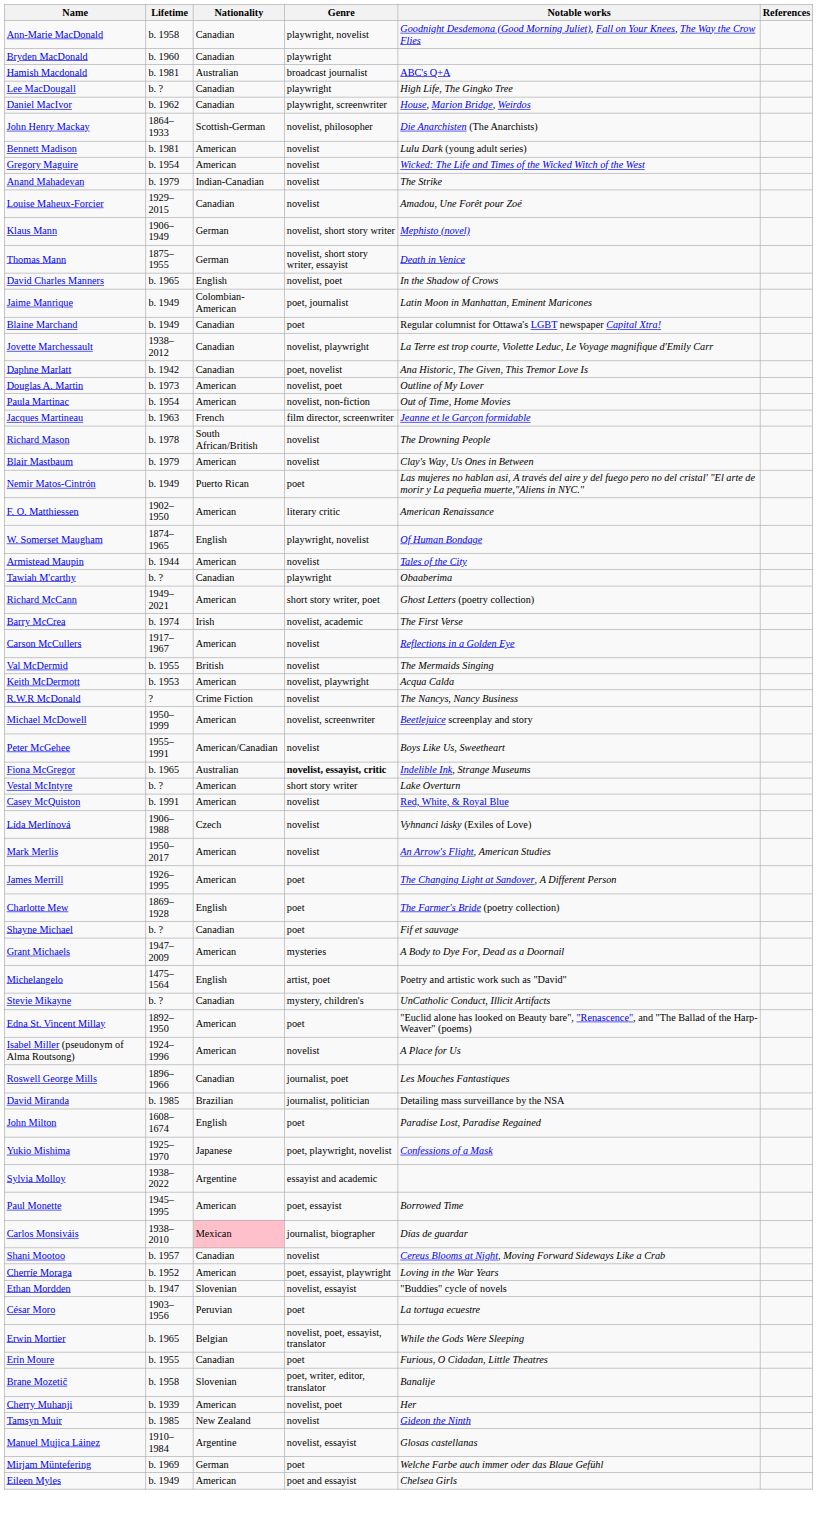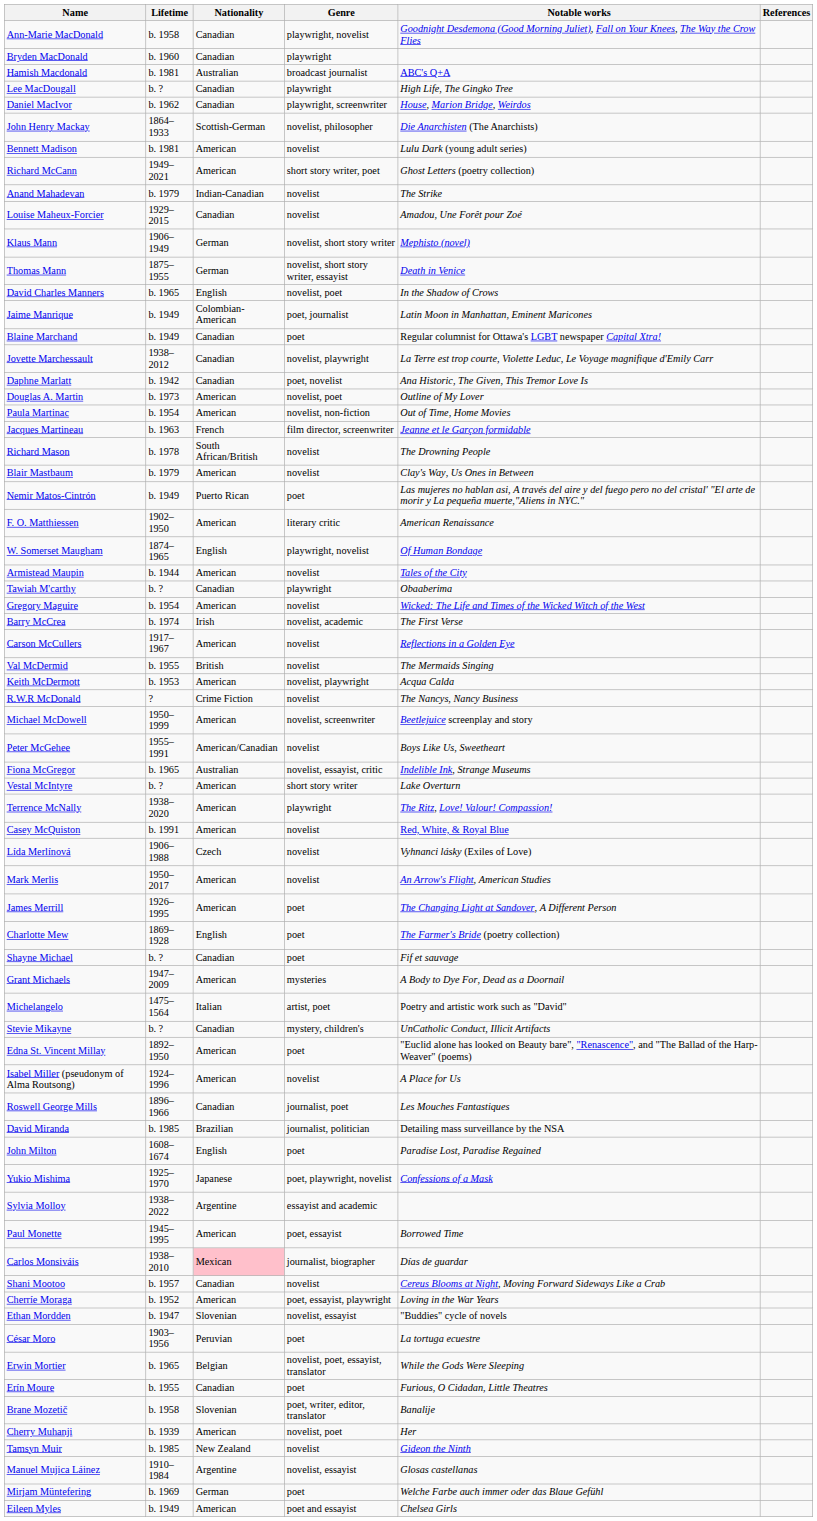 <table class="wikitable" style="width:100%;">
 <tr>
 <th>Name</th>
 <th>Lifetime</th>
 <th>Nationality</th>
 <th>Genre</th>
 <th>Notable works</th>
 <th>References</th>
 </tr>
 <tr>
 <td><a href='#'>Ann-Marie MacDonald</a></td>
 <td>b. 1958</td>
 <td>Canadian</td>
 <td>playwright, novelist</td>
 <td><em><a href='#'>Goodnight Desdemona (Good Morning Juliet)</a></em>, <em><a href='#'>Fall on Your Knees</a></em>, <em><a href='#'>The Way the Crow Flies</a></em></td>
 <td></td>
 </tr>
 <tr>
 <td><a href='#'>Bryden MacDonald</a></td>
 <td>b. 1960</td>
 <td>Canadian</td>
 <td>playwright</td>
 <td></td>
 </tr>
 <tr>
 <td><a href='#'>Hamish Macdonald</a></td>
 <td>b. 1981</td>
 <td>Australian</td>
 <td>broadcast journalist</td>
 <td><a href='#'>ABC's Q+A</a></td>
 <td></td>
 </tr>
 <tr>
 <td><a href='#'>Lee MacDougall</a></td>
 <td>b. ?</td>
 <td>Canadian</td>
 <td>playwright</td>
 <td><em>High Life</em>, <em>The Gingko Tree</em></td>
 <td></td>
 </tr>
 <tr>
 <td><a href='#'>Daniel MacIvor</a></td>
 <td>b. 1962</td>
 <td>Canadian</td>
 <td>playwright, screenwriter</td>
 <td><em><a href='#'>House</a></em>, <em><a href='#'>Marion Bridge</a></em>, <em><a href='#'>Weirdos</a></em></td>
 <td></td>
 </tr>
 <tr>
 <td><a href='#'>John Henry Mackay</a></td>
 <td>1864–1933</td>
 <td>Scottish-German</td>
 <td>novelist, philosopher</td>
 <td><em><a href='#'>Die Anarchisten</a></em> (The Anarchists)</td>
 <td></td>
 </tr>
 <tr>
 <td><a href='#'>Bennett Madison</a></td>
 <td>b. 1981</td>
 <td>American</td>
 <td>novelist</td>
 <td><em>Lulu Dark</em> (young adult series)</td>
 <td></td>
 </tr>
 <tr>
-<td><a href='#'>Gregory Maguire</a></td>
-<td>b. 1954</td>
+<td><a href='#'>Richard McCann</a></td>
+<td>1949–2021</td>
 <td>American</td>
-<td>novelist</td>
-<td><em><a href='#'>Wicked: The Life and Times of the Wicked Witch of the West</a></em></td>
+<td>short story writer, poet</td>
+<td><em>Ghost Letters</em> (poetry collection)</td>
 <td></td>
 </tr>
 <tr>
 <td><a href='#'>Anand Mahadevan</a></td>
 <td>b. 1979</td>
 <td>Indian-Canadian</td>
 <td>novelist</td>
 <td><em>The Strike</em></td>
 <td></td>
 </tr>
 <tr>
 <td><a href='#'>Louise Maheux-Forcier</a></td>
 <td>1929–2015</td>
 <td>Canadian</td>
 <td>novelist</td>
 <td><em>Amadou</em>, <em>Une Forêt pour Zoé</em></td>
 <td></td>
 </tr>
 <tr>
 <td><a href='#'>Klaus Mann</a></td>
 <td>1906–1949</td>
 <td>German</td>
 <td>novelist, short story writer</td>
 <td><em><a href='#'>Mephisto (novel)</a></em></td>
 <td></td>
 </tr>
 <tr>
 <td><a href='#'>Thomas Mann</a></td>
 <td>1875–1955</td>
 <td>German</td>
 <td>novelist, short story writer, essayist</td>
 <td><em><a href='#'>Death in Venice</a></em></td>
 <td></td>
 </tr>
 <tr>
 <td><a href='#'>David Charles Manners</a></td>
 <td>b. 1965</td>
 <td>English</td>
 <td>novelist, poet</td>
 <td><em>In the Shadow of Crows</em></td>
 <td></td>
 </tr>
 <tr>
 <td><a href='#'>Jaime Manrique</a></td>
 <td>b. 1949</td>
 <td>Colombian-American</td>
 <td>poet, journalist</td>
 <td><em>Latin Moon in Manhattan</em>, <em>Eminent Maricones</em></td>
 <td></td>
 </tr>
 <tr>
 <td><a href='#'>Blaine Marchand</a></td>
 <td>b. 1949</td>
 <td>Canadian</td>
 <td>poet</td>
 <td>Regular columnist for Ottawa's <a href='#'>LGBT</a> newspaper <em><a href='#'>Capital Xtra!</a></em></td>
 <td></td>
 </tr>
 <tr>
 <td><a href='#'>Jovette Marchessault</a></td>
 <td>1938–2012</td>
 <td>Canadian</td>
 <td>novelist, playwright</td>
 <td><em>La Terre est trop courte, Violette Leduc, Le Voyage magnifique d'Emily Carr</em></td>
 <td></td>
 </tr>
 <tr>
 <td><a href='#'>Daphne Marlatt</a></td>
 <td>b. 1942</td>
 <td>Canadian</td>
 <td>poet, novelist</td>
 <td><em>Ana Historic</em>, <em>The Given</em>, <em>This Tremor Love Is</em></td>
 <td></td>
 </tr>
 <tr>
 <td><a href='#'>Douglas A. Martin</a></td>
 <td>b. 1973</td>
 <td>American</td>
 <td>novelist, poet</td>
 <td><em>Outline of My Lover</em></td>
 <td></td>
 </tr>
 <tr>
 <td><a href='#'>Paula Martinac</a></td>
 <td>b. 1954</td>
 <td>American</td>
 <td>novelist, non-fiction</td>
 <td><em>Out of Time</em>, <em>Home Movies</em></td>
 <td></td>
 </tr>
 <tr>
 <td><a href='#'>Jacques Martineau</a></td>
 <td>b. 1963</td>
 <td>French</td>
 <td>film director, screenwriter</td>
 <td><em><a href='#'>Jeanne et le Garçon formidable</a></em></td>
 <td></td>
 </tr>
 <tr>
 <td><a href='#'>Richard Mason</a></td>
 <td>b. 1978</td>
 <td>South African/British</td>
 <td>novelist</td>
 <td><em>The Drowning People</em></td>
 <td></td>
 </tr>
 <tr>
 <td><a href='#'>Blair Mastbaum</a></td>
 <td>b. 1979</td>
 <td>American</td>
 <td>novelist</td>
 <td><em>Clay's Way</em>, <em>Us Ones in Between</em></td>
 <td></td>
 </tr>
 <tr>
 <td><a href='#'>Nemir Matos-Cintrón</a></td>
 <td>b. 1949</td>
 <td>Puerto Rican</td>
 <td>poet</td>
 <td><em>Las mujeres no hablan asi</em>, <em>A través del aire y del fuego pero no del cristal' "El arte de morir y La pequeña muerte,"Aliens in NYC."</em></td>
 <td></td>
 </tr>
 <tr>
 <td><a href='#'>F. O. Matthiessen</a></td>
 <td>1902–1950</td>
 <td>American</td>
 <td>literary critic</td>
 <td><em>American Renaissance</em></td>
 <td></td>
 </tr>
 <tr>
 <td><a href='#'>W. Somerset Maugham</a></td>
 <td>1874–1965</td>
 <td>English</td>
 <td>playwright, novelist</td>
 <td><em><a href='#'>Of Human Bondage</a></em></td>
 <td></td>
 </tr>
 <tr>
 <td><a href='#'>Armistead Maupin</a></td>
 <td>b. 1944</td>
 <td>American</td>
 <td>novelist</td>
 <td><em><a href='#'>Tales of the City</a></em></td>
 <td></td>
 </tr>
 <tr>
 <td><a href='#'>Tawiah M'carthy</a></td>
 <td>b. ?</td>
 <td>Canadian</td>
 <td>playwright</td>
 <td><em>Obaaberima</em></td>
 <td></td>
 </tr>
 <tr>
-<td><a href='#'>Richard McCann</a></td>
-<td>1949–2021</td>
+<td><a href='#'>Gregory Maguire</a></td>
+<td>b. 1954</td>
 <td>American</td>
-<td>short story writer, poet</td>
-<td><em>Ghost Letters</em> (poetry collection)</td>
+<td>novelist</td>
+<td><em><a href='#'>Wicked: The Life and Times of the Wicked Witch of the West</a></em></td>
 <td></td>
 </tr>
 <tr>
 <td><a href='#'>Barry McCrea</a></td>
 <td>b. 1974</td>
 <td>Irish</td>
 <td>novelist, academic</td>
 <td><em>The First Verse</em></td>
 <td></td>
 </tr>
 <tr>
 <td><a href='#'>Carson McCullers</a></td>
 <td>1917–1967</td>
 <td>American</td>
 <td>novelist</td>
 <td><em><a href='#'>Reflections in a Golden Eye</a></em></td>
 <td></td>
 </tr>
 <tr>
 <td><a href='#'>Val McDermid</a></td>
 <td>b. 1955</td>
 <td>British</td>
 <td>novelist</td>
 <td><em>The Mermaids Singing</em></td>
 <td></td>
 </tr>
 <tr>
 <td><a href='#'>Keith McDermott</a></td>
 <td>b. 1953</td>
 <td>American</td>
 <td>novelist, playwright</td>
 <td><em>Acqua Calda</em></td>
 <td></td>
 </tr>
 <tr>
 <td><a href='#'>R.W.R McDonald</a></td>
 <td>?</td>
 <td>Crime Fiction</td>
 <td>novelist</td>
 <td><em>The Nancys</em>, <em>Nancy Business</em></td>
 <td></td>
 </tr>
 <tr>
 <td><a href='#'>Michael McDowell</a></td>
 <td>1950–1999</td>
 <td>American</td>
 <td>novelist, screenwriter</td>
 <td><em><a href='#'>Beetlejuice</a></em> screenplay and story</td>
 <td></td>
 </tr>
 <tr>
 <td><a href='#'>Peter McGehee</a></td>
 <td>1955–1991</td>
 <td>American/Canadian</td>
 <td>novelist</td>
 <td><em>Boys Like Us</em>, <em>Sweetheart</em></td>
 <td></td>
 </tr>
 <tr>
 <td><a href='#'>Fiona McGregor</a></td>
 <td>b. 1965</td>
 <td>Australian</td>
-<td><strong>novelist, essayist, critic</strong></td>
+<td>novelist, essayist, critic</td>
 <td><em><a href='#'>Indelible Ink</a></em>, <em>Strange Museums</em></td>
 <td></td>
 </tr>
 <tr>
 <td><a href='#'>Vestal McIntyre</a></td>
 <td>b. ?</td>
 <td>American</td>
 <td>short story writer</td>
 <td><em>Lake Overturn</em></td>
+<td></td>
+</tr>
+<tr>
+<td><a href='#'>Terrence McNally</a></td>
+<td>1938–2020</td>
+<td>American</td>
+<td>playwright</td>
+<td><em><a href='#'>The Ritz</a></em>, <em><a href='#'>Love! Valour! Compassion!</a></em></td>
 <td></td>
 </tr>
 <tr>
 <td><a href='#'>Casey McQuiston</a></td>
 <td>b. 1991</td>
 <td>American</td>
 <td>novelist</td>
 <td><a href='#'>Red, White, & Royal Blue</a></td>
 <td></td>
 </tr>
 <tr>
 <td><a href='#'>Lída Merlínová</a></td>
 <td>1906–1988</td>
 <td>Czech</td>
 <td>novelist</td>
 <td><em>Vyhnanci lásky</em> (Exiles of Love)</td>
 <td></td>
 </tr>
 <tr>
 <td><a href='#'>Mark Merlis</a></td>
 <td>1950–2017</td>
 <td>American</td>
 <td>novelist</td>
 <td><em><a href='#'>An Arrow's Flight</a></em>, <em>American Studies</em></td>
 <td></td>
 </tr>
 <tr>
 <td><a href='#'>James Merrill</a></td>
 <td>1926–1995</td>
 <td>American</td>
 <td>poet</td>
 <td><em><a href='#'>The Changing Light at Sandover</a></em>, <em>A Different Person</em></td>
 <td></td>
 </tr>
 <tr>
 <td><a href='#'>Charlotte Mew</a></td>
 <td>1869–1928</td>
 <td>English</td>
 <td>poet</td>
 <td><em><a href='#'>The Farmer's Bride</a></em> (poetry collection)</td>
 <td></td>
 </tr>
 <tr>
 <td><a href='#'>Shayne Michael</a></td>
 <td>b. ?</td>
 <td>Canadian</td>
 <td>poet</td>
 <td><em>Fif et sauvage</em></td>
 <td></td>
 </tr>
 <tr>
 <td><a href='#'>Grant Michaels</a></td>
 <td>1947–2009</td>
 <td>American</td>
 <td>mysteries</td>
 <td><em>A Body to Dye For</em>, <em>Dead as a Doornail</em></td>
 <td></td>
 </tr>
 <tr>
 <td><a href='#'>Michelangelo</a></td>
 <td>1475–1564</td>
-<td>English</td>
+<td>Italian</td>
 <td>artist, poet</td>
 <td>Poetry and artistic work such as "David"</td>
 <td></td>
 </tr>
 <tr>
 <td><a href='#'>Stevie Mikayne</a></td>
 <td>b. ?</td>
 <td>Canadian</td>
 <td>mystery, children's</td>
 <td><em>UnCatholic Conduct</em>, <em>Illicit Artifacts</em></td>
 <td></td>
 </tr>
 <tr>
 <td><a href='#'>Edna St. Vincent Millay</a></td>
 <td>1892–1950</td>
 <td>American</td>
 <td>poet</td>
 <td>"Euclid alone has looked on Beauty bare", <a href='#'>"Renascence"</a>, and "The Ballad of the Harp-Weaver" (poems)</td>
 <td></td>
 </tr>
 <tr>
 <td><a href='#'>Isabel Miller</a> (pseudonym of Alma Routsong)</td>
 <td>1924–1996</td>
 <td>American</td>
 <td>novelist</td>
 <td><em>A Place for Us</em></td>
 <td></td>
 </tr>
 <tr>
 <td><a href='#'>Roswell George Mills</a></td>
 <td>1896–1966</td>
 <td>Canadian</td>
 <td>journalist, poet</td>
 <td><em>Les Mouches Fantastiques</em></td>
 <td></td>
 </tr>
 <tr>
 <td><a href='#'>David Miranda</a></td>
 <td>b. 1985</td>
 <td>Brazilian</td>
 <td>journalist, politician</td>
 <td>Detailing mass surveillance by the NSA</td>
 <td></td>
 </tr>
 <tr>
 <td><a href='#'>John Milton</a></td>
 <td>1608–1674</td>
 <td>English</td>
 <td>poet</td>
 <td><em>Paradise Lost</em>, <em>Paradise Regained</em></td>
 <td></td>
 </tr>
 <tr>
 <td><a href='#'>Yukio Mishima</a></td>
 <td>1925–1970</td>
 <td>Japanese</td>
 <td>poet, playwright, novelist</td>
 <td><em><a href='#'>Confessions of a Mask</a></em></td>
 <td></td>
 </tr>
 <tr>
 <td><a href='#'>Sylvia Molloy</a></td>
 <td>1938–2022</td>
 <td>Argentine</td>
 <td>essayist and academic</td>
 <td></td>
 </tr>
 <tr>
 <td><a href='#'>Paul Monette</a></td>
 <td>1945–1995</td>
 <td>American</td>
 <td>poet, essayist</td>
 <td><em>Borrowed Time</em></td>
 <td></td>
 </tr>
 <tr>
 <td><a href='#'>Carlos Monsiváis</a></td>
 <td>1938–2010</td>
 <td style="background: pink;">Mexican</td>
 <td>journalist, biographer</td>
 <td><em>Días de guardar</em></td>
 <td></td>
 </tr>
 <tr>
 <td><a href='#'>Shani Mootoo</a></td>
 <td>b. 1957</td>
 <td>Canadian</td>
 <td>novelist</td>
 <td><em><a href='#'>Cereus Blooms at Night</a></em>, <em>Moving Forward Sideways Like a Crab</em></td>
 <td></td>
 </tr>
 <tr>
 <td><a href='#'>Cherríe Moraga</a></td>
 <td>b. 1952</td>
 <td>American</td>
 <td>poet, essayist, playwright</td>
 <td><em>Loving in the War Years</em></td>
 <td></td>
 </tr>
 <tr>
 <td><a href='#'>Ethan Mordden</a></td>
 <td>b. 1947</td>
 <td>Slovenian</td>
 <td>novelist, essayist</td>
 <td>"Buddies" cycle of novels</td>
 <td></td>
 </tr>
 <tr>
 <td><a href='#'>César Moro</a></td>
 <td>1903–1956</td>
 <td>Peruvian</td>
 <td>poet</td>
 <td><em>La tortuga ecuestre</em></td>
 <td></td>
 </tr>
 <tr>
 <td><a href='#'>Erwin Mortier</a></td>
 <td>b. 1965</td>
 <td>Belgian</td>
 <td>novelist, poet, essayist, translator</td>
 <td><em>While the Gods Were Sleeping</em></td>
 <td></td>
 </tr>
 <tr>
 <td><a href='#'>Erín Moure</a></td>
 <td>b. 1955</td>
 <td>Canadian</td>
 <td>poet</td>
 <td><em>Furious</em>, <em>O Cidadan</em>, <em>Little Theatres</em></td>
 <td></td>
 </tr>
 <tr>
 <td><a href='#'>Brane Mozetič</a></td>
 <td>b. 1958</td>
 <td>Slovenian</td>
 <td>poet, writer, editor, translator</td>
 <td><em>Banalije</em></td>
 <td></td>
 </tr>
 <tr>
 <td><a href='#'>Cherry Muhanji</a></td>
 <td>b. 1939</td>
 <td>American</td>
 <td>novelist, poet</td>
 <td><em>Her</em></td>
 <td></td>
 </tr>
 <tr>
 <td><a href='#'>Tamsyn Muir</a></td>
 <td>b. 1985</td>
 <td>New Zealand</td>
 <td>novelist</td>
 <td><em><a href='#'>Gideon the Ninth</a></em></td>
 <td></td>
 </tr>
 <tr>
 <td><a href='#'>Manuel Mujica Láinez</a></td>
 <td>1910–1984</td>
 <td>Argentine</td>
 <td>novelist, essayist</td>
 <td><em>Glosas castellanas</em></td>
 <td></td>
 </tr>
 <tr>
 <td><a href='#'>Mirjam Müntefering</a></td>
 <td>b. 1969</td>
 <td>German</td>
 <td>poet</td>
 <td><em>Welche Farbe auch immer oder das Blaue Gefühl</em></td>
 <td></td>
 </tr>
 <tr>
 <td><a href='#'>Eileen Myles</a></td>
 <td>b. 1949</td>
 <td>American</td>
 <td>poet and essayist</td>
 <td><em>Chelsea Girls</em></td>
 <td></td>
 </tr>
 </table>
